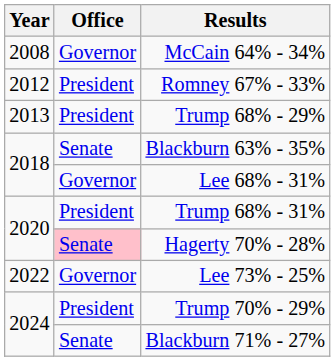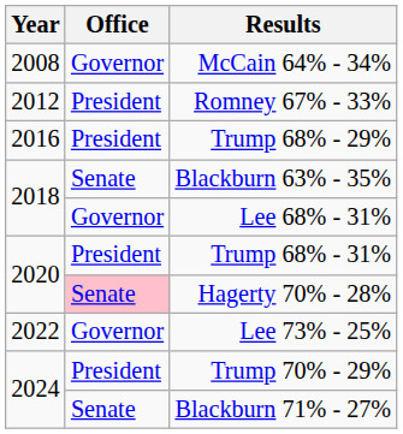 <table class=wikitable>
 <tr>
 <th>Year</th>
 <th>Office</th>
 <th>Results</th>
 </tr>
 <tr>
 <td>2008</td>
 <td><a href='#'>Governor</a></td>
 <td align="right" ><a href='#'>McCain</a> 64% - 34%</td>
 </tr>
 <tr>
 <td>2012</td>
 <td><a href='#'>President</a></td>
 <td align="right" ><a href='#'>Romney</a> 67% - 33%</td>
 </tr>
 <tr>
-<td>2013</td>
+<td>2016</td>
 <td><a href='#'>President</a></td>
 <td align="right" ><a href='#'>Trump</a> 68% - 29%</td>
 </tr>
 <tr>
 <td rowspan=2>2018</td>
 <td><a href='#'>Senate</a></td>
 <td align="right" ><a href='#'>Blackburn</a> 63% - 35%</td>
 </tr>
 <tr>
 <td><a href='#'>Governor</a></td>
 <td align="right" ><a href='#'>Lee</a> 68% - 31%</td>
 </tr>
 <tr>
 <td rowspan=2>2020</td>
 <td><a href='#'>President</a></td>
 <td align="right" ><a href='#'>Trump</a> 68% - 31%</td>
 </tr>
 <tr>
 <td style="background: pink;"><a href='#'>Senate</a></td>
 <td align="right" ><a href='#'>Hagerty</a> 70% - 28%</td>
 </tr>
 <tr>
 <td>2022</td>
 <td><a href='#'>Governor</a></td>
 <td align="right" ><a href='#'>Lee</a> 73% - 25%</td>
 </tr>
 <tr>
 <td rowspan=2>2024</td>
 <td><a href='#'>President</a></td>
 <td align="right" ><a href='#'>Trump</a> 70% - 29%</td>
 </tr>
 <tr>
 <td><a href='#'>Senate</a></td>
 <td align="right" ><a href='#'>Blackburn</a> 71% - 27%</td>
 </tr>
 </table>
